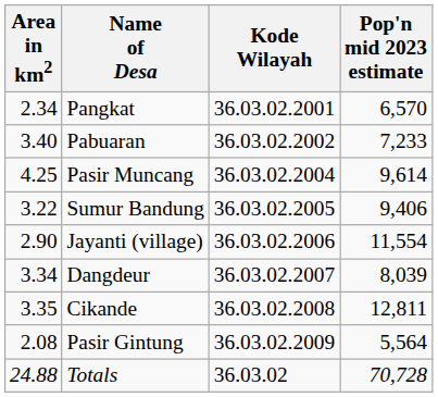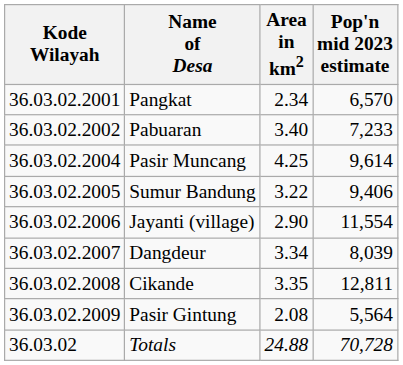 <table class="wikitable">
 <tr>
+<th>Kode <br>Wilayah</th>
+<th>Name <br>of <br><em>Desa</em></th>
 <th>Area <br>in <br>km<sup>2</sup></th>
-<th>Name <br>of <br><em>Desa</em></th>
-<th>Kode <br>Wilayah</th>
 <th>Pop'n<br>mid 2023<br>estimate</th>
 </tr>
 <tr>
+<td>36.03.02.2001</td>
+<td>Pangkat</td>
 <td align="right">2.34</td>
-<td>Pangkat</td>
-<td>36.03.02.2001</td>
 <td align="right">6,570</td>
 </tr>
 <tr>
+<td>36.03.02.2002</td>
+<td>Pabuaran</td>
 <td align="right">3.40</td>
-<td>Pabuaran</td>
-<td>36.03.02.2002</td>
 <td align="right">7,233</td>
 </tr>
 <tr>
+<td>36.03.02.2004</td>
+<td>Pasir Muncang</td>
 <td align="right">4.25</td>
-<td>Pasir Muncang</td>
-<td>36.03.02.2004</td>
 <td align="right">9,614</td>
 </tr>
 <tr>
+<td>36.03.02.2005</td>
+<td>Sumur Bandung</td>
 <td align="right">3.22</td>
-<td>Sumur Bandung</td>
-<td>36.03.02.2005</td>
 <td align="right">9,406</td>
 </tr>
 <tr>
+<td>36.03.02.2006</td>
+<td>Jayanti (village)</td>
 <td align="right">2.90</td>
-<td>Jayanti (village)</td>
-<td>36.03.02.2006</td>
 <td align="right">11,554</td>
 </tr>
 <tr>
+<td>36.03.02.2007</td>
+<td>Dangdeur</td>
 <td align="right">3.34</td>
-<td>Dangdeur</td>
-<td>36.03.02.2007</td>
 <td align="right">8,039</td>
 </tr>
 <tr>
+<td>36.03.02.2008</td>
+<td>Cikande</td>
 <td align="right">3.35</td>
-<td>Cikande</td>
-<td>36.03.02.2008</td>
 <td align="right">12,811</td>
 </tr>
 <tr>
+<td>36.03.02.2009</td>
+<td>Pasir Gintung</td>
 <td align="right">2.08</td>
-<td>Pasir Gintung</td>
-<td>36.03.02.2009</td>
 <td align="right">5,564</td>
 </tr>
 <tr>
+<td>36.03.02</td>
+<td><em>Totals</em></td>
 <td align="right"><em>24.88</em></td>
-<td><em>Totals</em></td>
-<td>36.03.02</td>
 <td align="right"><em>70,728</em></td>
 </tr>
 </table>
